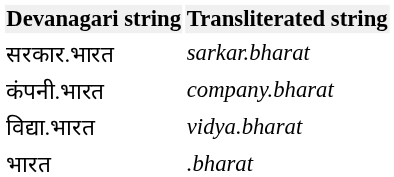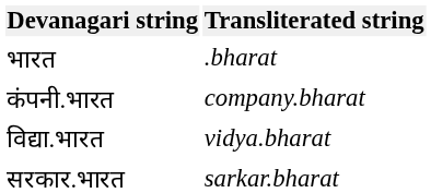 <table>
 <tr>
 <td align="center" style="background:#f0f0f0;"><strong>Devanagari string</strong></td>
 <td align="center" style="background:#f0f0f0;"><strong>Transliterated string</strong></td>
 </tr>
 <tr>
-<td>सरकार.भारत</td>
-<td><em>sarkar.bharat</em></td>
+<td>भारत</td>
+<td><em>.bharat</em></td>
 </tr>
 <tr>
 <td>कंपनी.भारत</td>
 <td><em>company.bharat</em></td>
 </tr>
 <tr>
 <td>विद्या.भारत</td>
 <td><em>vidya.bharat</em></td>
 </tr>
 <tr>
-<td>भारत</td>
-<td><em>.bharat</em></td>
+<td>सरकार.भारत</td>
+<td><em>sarkar.bharat</em></td>
 </tr>
 <tr>
 <td></td>
 </tr>
 </table>
